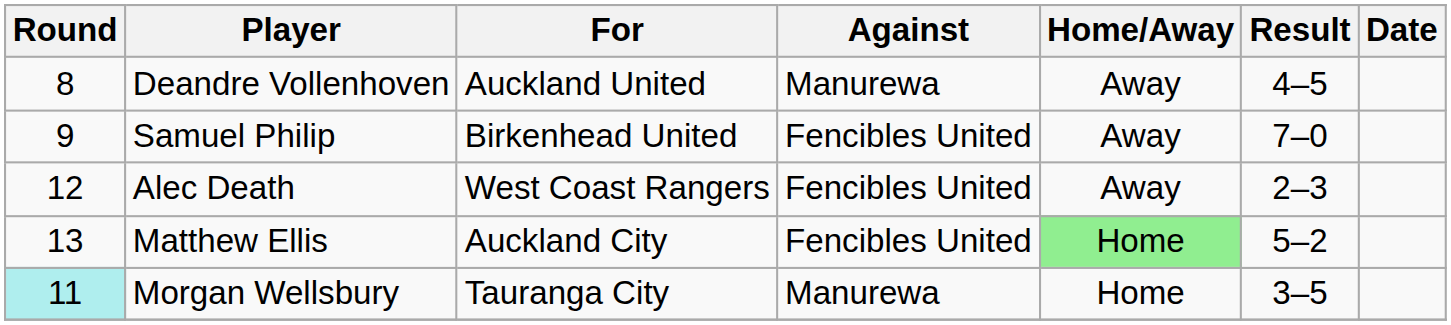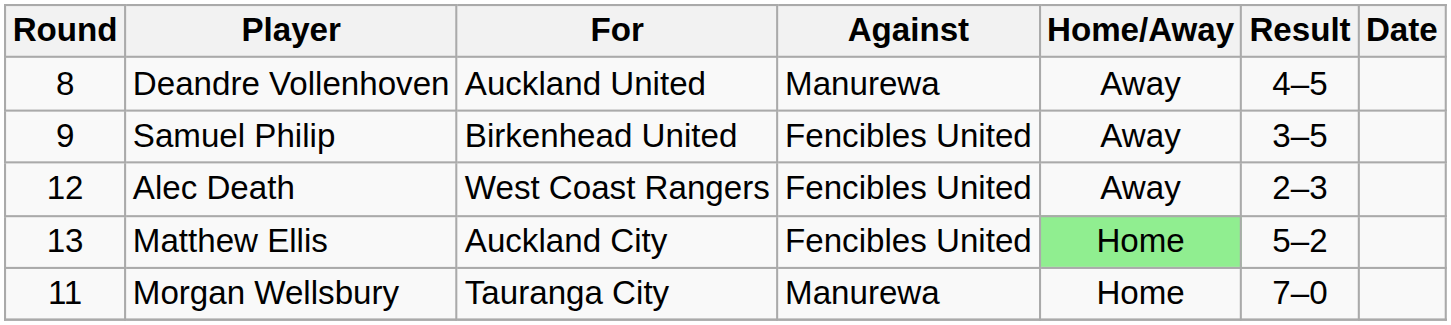 <table class="wikitable">
 <tr>
 <th>Round</th>
 <th>Player</th>
 <th>For</th>
 <th>Against</th>
 <th>Home/Away</th>
 <th style="text-align:center">Result</th>
 <th>Date</th>
 </tr>
 <tr>
 <td style="text-align:center">8</td>
 <td> Deandre Vollenhoven</td>
 <td>Auckland United</td>
 <td>Manurewa</td>
 <td style="text-align:center">Away</td>
 <td style="text-align:center">4–5</td>
 <td></td>
 </tr>
 <tr>
 <td style="text-align:center">9</td>
 <td> Samuel Philip</td>
 <td>Birkenhead United</td>
 <td>Fencibles United</td>
 <td style="text-align:center">Away</td>
-<td style="text-align:center">7–0</td>
+<td style="text-align:center">3–5</td>
 <td></td>
 </tr>
 <tr>
 <td style="text-align:center">12</td>
 <td> Alec Death</td>
 <td>West Coast Rangers</td>
 <td>Fencibles United</td>
 <td style="text-align:center">Away</td>
 <td style="text-align:center">2–3</td>
 <td></td>
 </tr>
 <tr>
 <td style="text-align:center">13</td>
 <td> Matthew Ellis</td>
 <td>Auckland City</td>
 <td>Fencibles United</td>
 <td style="background: lightgreen; text-align:center">Home</td>
 <td style="text-align:center">5–2</td>
 <td></td>
 </tr>
 <tr>
-<td style="background: paleturquoise; text-align:center">11</td>
+<td style="text-align:center">11</td>
 <td> Morgan Wellsbury</td>
 <td>Tauranga City</td>
 <td>Manurewa</td>
 <td style="text-align:center">Home</td>
-<td style="text-align:center">3–5</td>
+<td style="text-align:center">7–0</td>
 <td></td>
 </tr>
 <tr>
 </tr>
 </table>
